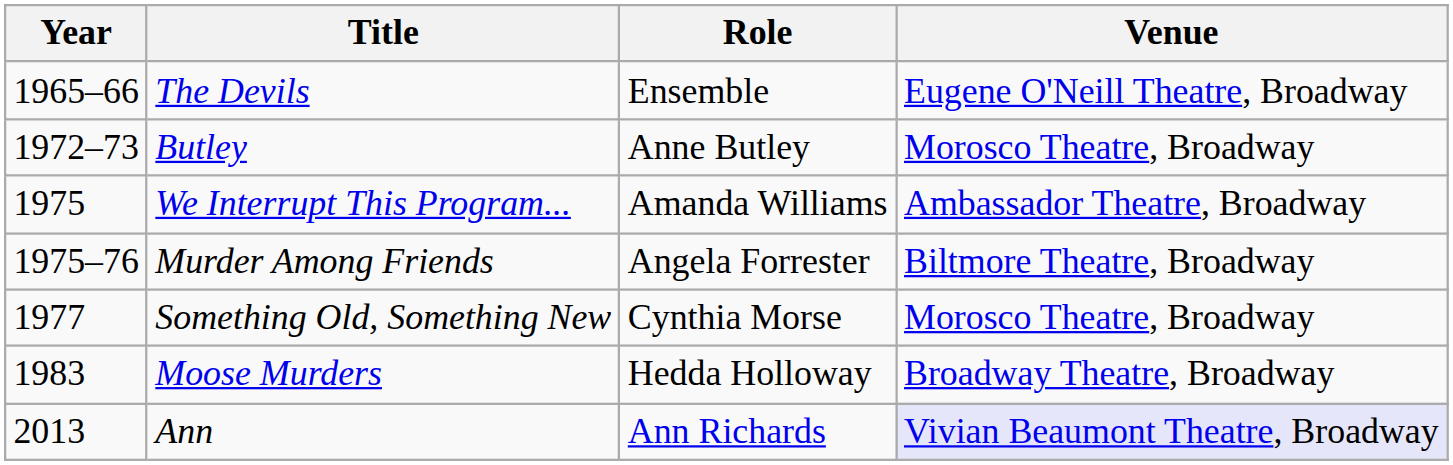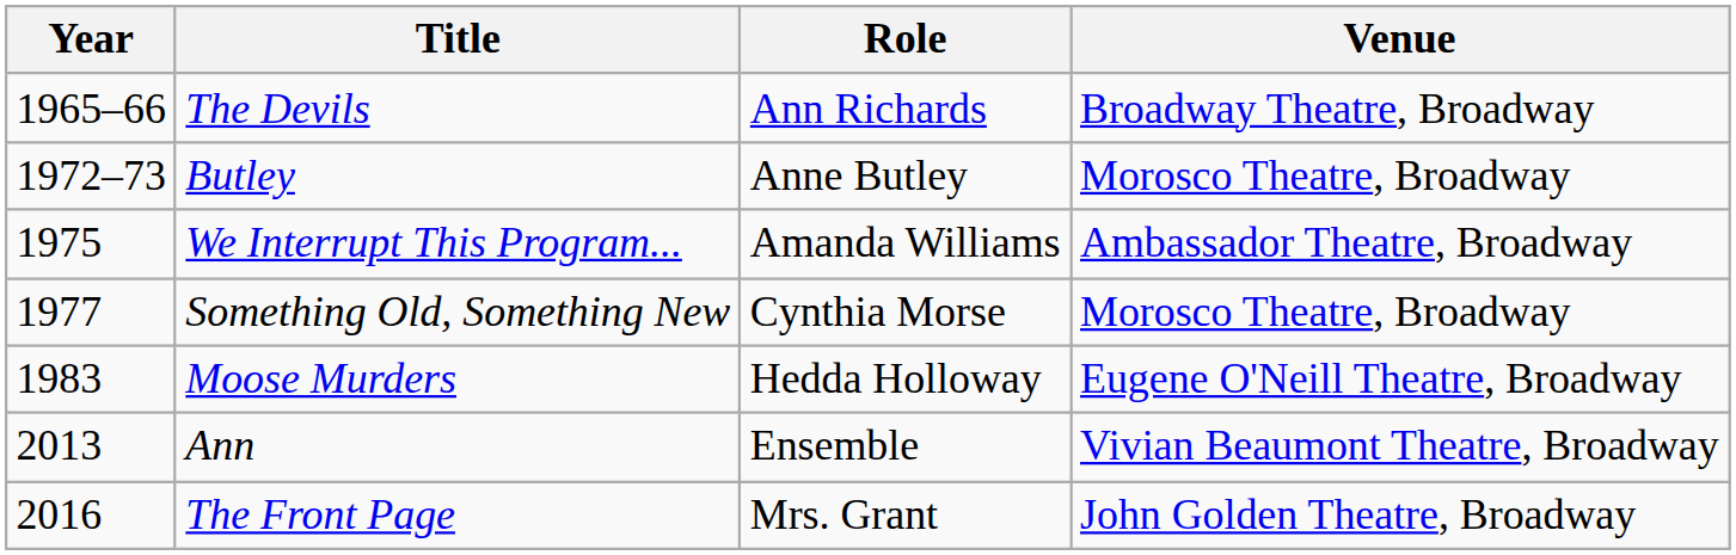 <table class="wikitable">
 <tr>
 <th>Year</th>
 <th>Title</th>
 <th>Role</th>
 <th>Venue</th>
 </tr>
 <tr>
 <td>1965–66</td>
 <td><em><a href='#'>The Devils</a></em></td>
-<td>Ensemble</td>
-<td><a href='#'>Eugene O'Neill Theatre</a>, Broadway</td>
+<td><a href='#'>Ann Richards</a></td>
+<td><a href='#'>Broadway Theatre</a>, Broadway</td>
 </tr>
 <tr>
 <td>1972–73</td>
 <td><em><a href='#'>Butley</a></em></td>
 <td>Anne Butley</td>
 <td><a href='#'>Morosco Theatre</a>, Broadway</td>
 </tr>
 <tr>
 <td>1975</td>
 <td><em><a href='#'>We Interrupt This Program...</a></em></td>
 <td>Amanda Williams</td>
 <td><a href='#'>Ambassador Theatre</a>, Broadway</td>
 </tr>
 <tr>
-<td>1975–76</td>
-<td><em>Murder Among Friends</em></td>
-<td>Angela Forrester</td>
-<td><a href='#'>Biltmore Theatre</a>, Broadway</td>
-</tr>
-<tr>
 <td>1977</td>
 <td><em>Something Old, Something New</em></td>
 <td>Cynthia Morse</td>
 <td><a href='#'>Morosco Theatre</a>, Broadway</td>
 </tr>
 <tr>
 <td>1983</td>
 <td><em><a href='#'>Moose Murders</a></em></td>
 <td>Hedda Holloway</td>
-<td><a href='#'>Broadway Theatre</a>, Broadway</td>
+<td><a href='#'>Eugene O'Neill Theatre</a>, Broadway</td>
 </tr>
 <tr>
 <td>2013</td>
 <td><em>Ann</em></td>
-<td><a href='#'>Ann Richards</a></td>
-<td style="background: lavender;"><a href='#'>Vivian Beaumont Theatre</a>, Broadway</td>
+<td>Ensemble</td>
+<td><a href='#'>Vivian Beaumont Theatre</a>, Broadway</td>
+</tr>
+<tr>
+<td>2016</td>
+<td><em><a href='#'>The Front Page</a></em></td>
+<td>Mrs. Grant</td>
+<td><a href='#'>John Golden Theatre</a>, Broadway</td>
 </tr>
 </table>
